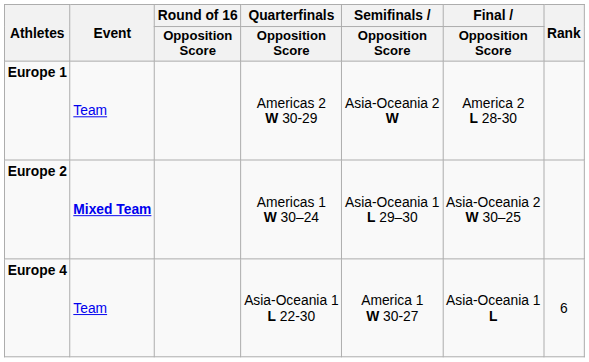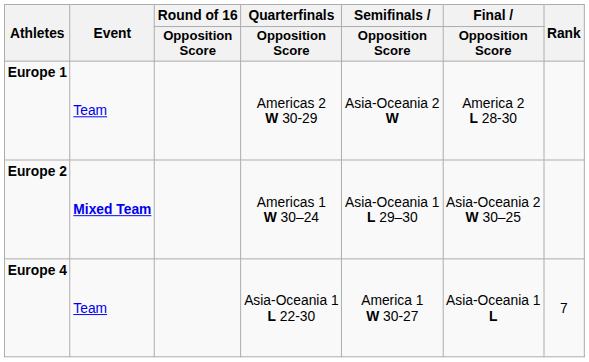 <table class=wikitable style="font-size:90%">
 <tr>
 <th rowspan="2">Athletes</th>
 <th rowspan="2">Event</th>
 <th>Round of 16</th>
 <th>Quarterfinals</th>
 <th>Semifinals / </th>
 <th>Final / </th>
 <th rowspan=2>Rank</th>
 </tr>
 <tr style="font-size:95%">
 <th>Opposition<br>Score</th>
 <th>Opposition<br>Score</th>
 <th>Opposition<br>Score</th>
 <th>Opposition<br>Score</th>
 </tr>
 <tr align=center>
 <td align=left><strong>Europe 1</strong> <br>  <br>  <br>  <br>  <br>  <br></td>
 <td align=left><a href='#'>Team</a></td>
 <td></td>
 <td>Americas 2<br><strong>W</strong> 30-29</td>
 <td>Asia-Oceania 2<br><strong>W</strong></td>
 <td>America 2<br><strong>L</strong> 28-30</td>
 <td></td>
 </tr>
 <tr align=center>
 <td align=left><strong>Europe 2</strong> <br>  <br>  <br>  <br>  <br>  <br> </td>
 <td align=left><strong><a href='#'>Mixed Team</a></strong></td>
 <td></td>
 <td>Americas 1<br><strong>W</strong> 30–24</td>
 <td>Asia-Oceania 1<br><strong>L</strong> 29–30</td>
 <td>Asia-Oceania 2<br><strong>W</strong> 30–25</td>
 <td></td>
 </tr>
 <tr align=center>
 <td align=left><strong>Europe 4</strong> <br>  <br>  <br>  <br>  <br>  <br> </td>
 <td align=left><a href='#'>Team</a></td>
 <td></td>
 <td>Asia-Oceania 1<br><strong>L</strong> 22-30</td>
 <td>America 1<br><strong>W</strong> 30-27</td>
 <td>Asia-Oceania 1<br><strong>L</strong></td>
-<td>6</td>
+<td>7</td>
 </tr>
 </table>
